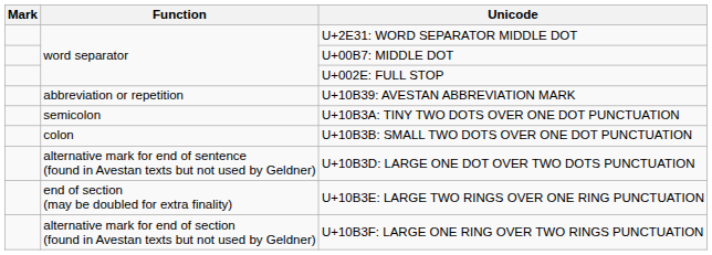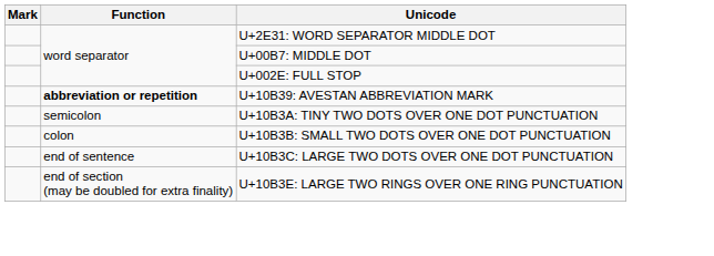 <table class="wikitable">
 <tr>
 <th>Mark</th>
 <th>Function</th>
 <th>Unicode</th>
 </tr>
 <tr>
 <td style="text-align: center;"></td>
 <td rowspan="3">word separator</td>
 <td>U+2E31: WORD SEPARATOR MIDDLE DOT</td>
 </tr>
 <tr>
 <td style="text-align: center;"></td>
 <td>U+00B7: MIDDLE DOT</td>
 </tr>
 <tr>
 <td style="text-align: center;"></td>
 <td>U+002E: FULL STOP</td>
 </tr>
 <tr>
 <td style="text-align: center;"></td>
-<td>abbreviation or repetition</td>
+<td><strong>abbreviation or repetition</strong></td>
 <td>U+10B39: AVESTAN ABBREVIATION MARK</td>
 </tr>
 <tr>
 <td style="text-align: center;"></td>
 <td>semicolon</td>
 <td>U+10B3A: TINY TWO DOTS OVER ONE DOT PUNCTUATION</td>
 </tr>
 <tr>
 <td style="text-align: center;"></td>
 <td>colon</td>
 <td>U+10B3B: SMALL TWO DOTS OVER ONE DOT PUNCTUATION</td>
 </tr>
 <tr>
 <td style="text-align: center;"></td>
-<td>alternative mark for end of sentence<br>(found in Avestan texts but not used by Geldner)</td>
-<td>U+10B3D: LARGE ONE DOT OVER TWO DOTS PUNCTUATION</td>
+<td>end of sentence</td>
+<td>U+10B3C: LARGE TWO DOTS OVER ONE DOT PUNCTUATION</td>
 </tr>
 <tr>
 <td style="text-align: center;"></td>
 <td>end of section<br>(may be doubled for extra finality)</td>
 <td>U+10B3E: LARGE TWO RINGS OVER ONE RING PUNCTUATION</td>
 </tr>
-<tr>
-<td style="text-align: center;"></td>
-<td>alternative mark for end of section<br>(found in Avestan texts but not used by Geldner)</td>
-<td>U+10B3F: LARGE ONE RING OVER TWO RINGS PUNCTUATION</td>
-</tr>
 </table>
